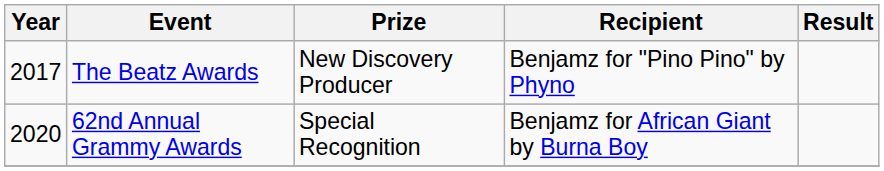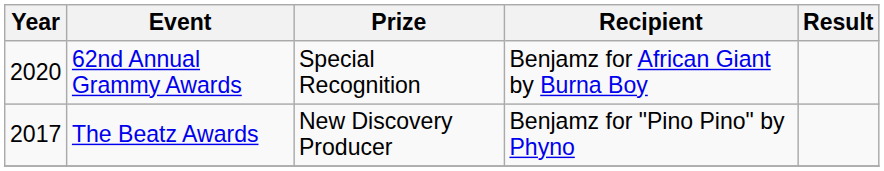 <table class ="wikitable">
 <tr>
 <th>Year</th>
 <th>Event</th>
 <th>Prize</th>
 <th>Recipient</th>
 <th>Result</th>
 </tr>
 <tr>
+<td rowspan="1">2020</td>
+<td><a href='#'>62nd Annual Grammy Awards</a></td>
+<td>Special Recognition</td>
+<td>Benjamz for <a href='#'>African Giant</a> by <a href='#'>Burna Boy</a></td>
+<td></td>
+</tr>
+<tr>
 <td>2017</td>
 <td><a href='#'>The Beatz Awards</a></td>
 <td rowspan="1">New Discovery Producer</td>
 <td>Benjamz for "Pino Pino" by <a href='#'>Phyno</a></td>
 <td></td>
 </tr>
 <tr>
-<td rowspan="1">2020</td>
-<td><a href='#'>62nd Annual Grammy Awards</a></td>
-<td>Special Recognition</td>
-<td>Benjamz for <a href='#'>African Giant</a> by <a href='#'>Burna Boy</a></td>
-<td></td>
-</tr>
-<tr>
 </tr>
 </table>
